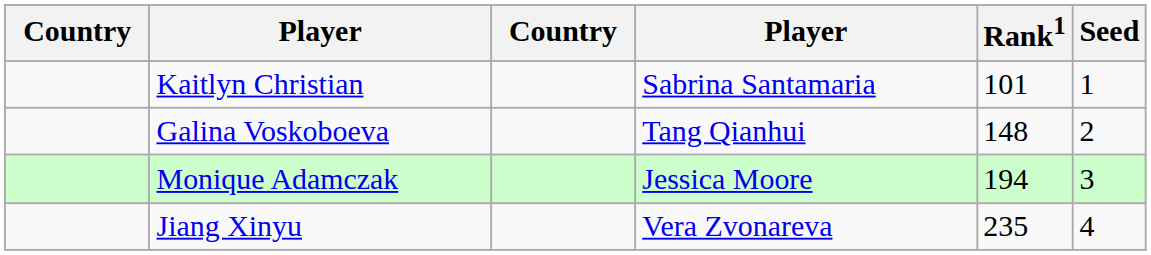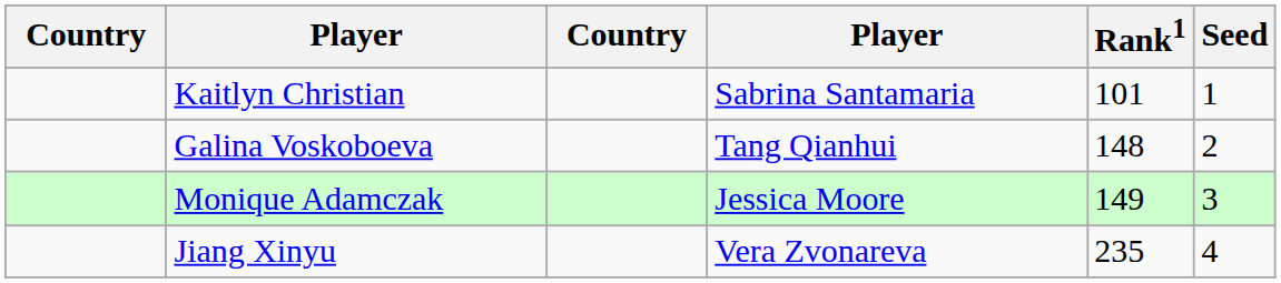 <table class="sortable wikitable">
 <tr>
 <th width="70">Country</th>
 <th width="175">Player</th>
 <th width="70">Country</th>
 <th width="175">Player</th>
 <th>Rank<sup>1</sup></th>
 <th>Seed</th>
 </tr>
 <tr>
 <td></td>
 <td><a href='#'>Kaitlyn Christian</a></td>
 <td></td>
 <td><a href='#'>Sabrina Santamaria</a></td>
 <td>101</td>
 <td>1</td>
 </tr>
 <tr>
 <td></td>
 <td><a href='#'>Galina Voskoboeva</a></td>
 <td></td>
 <td><a href='#'>Tang Qianhui</a></td>
 <td>148</td>
 <td>2</td>
 </tr>
 <tr style="background:#cfc;">
 <td></td>
 <td><a href='#'>Monique Adamczak</a></td>
 <td></td>
 <td><a href='#'>Jessica Moore</a></td>
-<td>194</td>
+<td>149</td>
 <td>3</td>
 </tr>
 <tr>
 <td></td>
 <td><a href='#'>Jiang Xinyu</a></td>
 <td></td>
 <td><a href='#'>Vera Zvonareva</a></td>
 <td>235</td>
 <td>4</td>
 </tr>
 </table>
